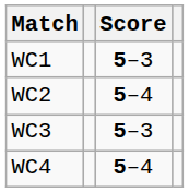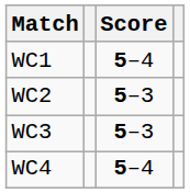 <table class="wikitable" style="font-size: 100%; margin: 1em auto 1em auto;">
 <tr>
 <th>Match</th>
 <th></th>
 <th>Score</th>
 <th></th>
 </tr>
 <tr>
 <td>WC1</td>
 <td><strong></strong></td>
-<td align="center"><strong>5</strong>–3</td>
+<td align="center"><strong>5</strong>–4</td>
 <td></td>
 </tr>
 <tr>
 <td>WC2</td>
 <td><strong></strong></td>
-<td align="center"><strong>5</strong>–4</td>
+<td align="center"><strong>5</strong>–3</td>
 <td></td>
 </tr>
 <tr>
 <td>WC3</td>
 <td><strong></strong></td>
 <td align="center"><strong>5</strong>–3</td>
 <td></td>
 </tr>
 <tr>
 <td>WC4</td>
 <td><strong></strong></td>
 <td align="center"><strong>5</strong>–4</td>
 <td></td>
 </tr>
 </table>
